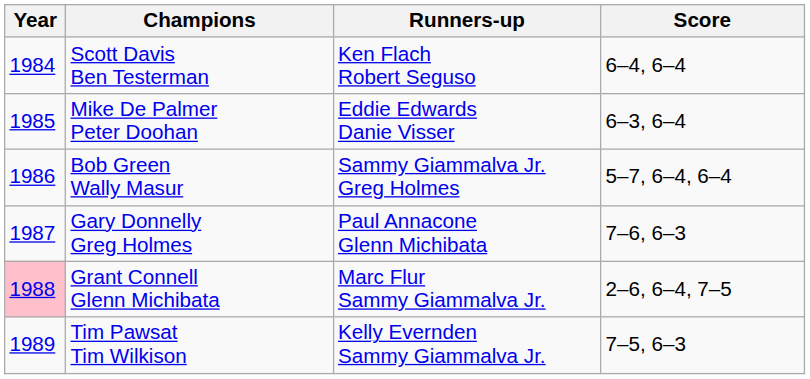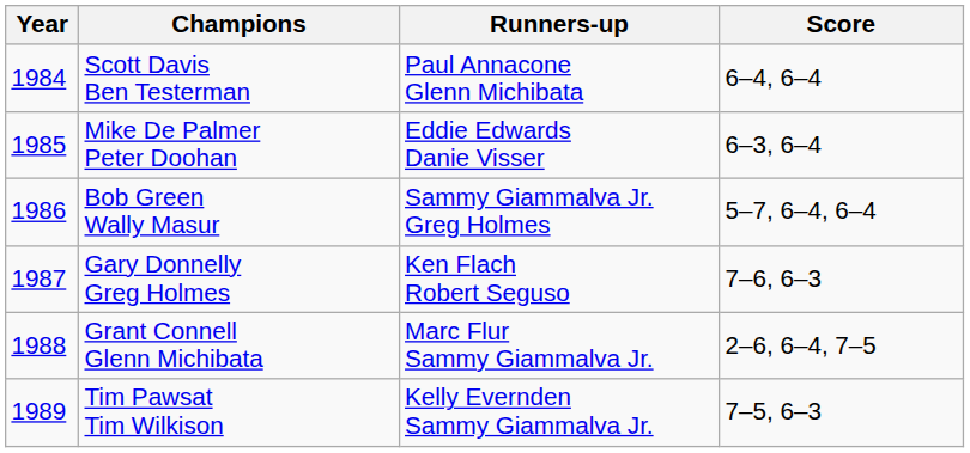 <table class="wikitable">
 <tr>
 <th style="width:40px">Year</th>
 <th style="width:200px">Champions</th>
 <th style="width:200px">Runners-up</th>
 <th style="width:150px" class="unsortable">Score</th>
 </tr>
 <tr>
 <td><a href='#'>1984</a></td>
 <td> <a href='#'>Scott Davis</a><br> <a href='#'>Ben Testerman</a></td>
-<td> <a href='#'>Ken Flach</a><br> <a href='#'>Robert Seguso</a></td>
+<td> <a href='#'>Paul Annacone</a><br> <a href='#'>Glenn Michibata</a></td>
 <td>6–4, 6–4</td>
 </tr>
 <tr>
 <td><a href='#'>1985</a></td>
 <td> <a href='#'>Mike De Palmer</a><br> <a href='#'>Peter Doohan</a></td>
 <td> <a href='#'>Eddie Edwards</a><br> <a href='#'>Danie Visser</a></td>
 <td>6–3, 6–4</td>
 </tr>
 <tr>
 <td><a href='#'>1986</a></td>
 <td> <a href='#'>Bob Green</a><br> <a href='#'>Wally Masur</a></td>
 <td> <a href='#'>Sammy Giammalva Jr.</a><br> <a href='#'>Greg Holmes</a></td>
 <td>5–7, 6–4, 6–4</td>
 </tr>
 <tr>
 <td><a href='#'>1987</a></td>
 <td> <a href='#'>Gary Donnelly</a><br> <a href='#'>Greg Holmes</a></td>
-<td> <a href='#'>Paul Annacone</a><br> <a href='#'>Glenn Michibata</a></td>
+<td> <a href='#'>Ken Flach</a><br> <a href='#'>Robert Seguso</a></td>
 <td>7–6, 6–3</td>
 </tr>
 <tr>
-<td style="background: pink;"><a href='#'>1988</a></td>
+<td><a href='#'>1988</a></td>
 <td> <a href='#'>Grant Connell</a><br> <a href='#'>Glenn Michibata</a></td>
 <td> <a href='#'>Marc Flur</a><br> <a href='#'>Sammy Giammalva Jr.</a></td>
 <td>2–6, 6–4, 7–5</td>
 </tr>
 <tr>
 <td><a href='#'>1989</a></td>
 <td> <a href='#'>Tim Pawsat</a><br> <a href='#'>Tim Wilkison</a></td>
 <td> <a href='#'>Kelly Evernden</a><br> <a href='#'>Sammy Giammalva Jr.</a></td>
 <td>7–5, 6–3</td>
 </tr>
 </table>
